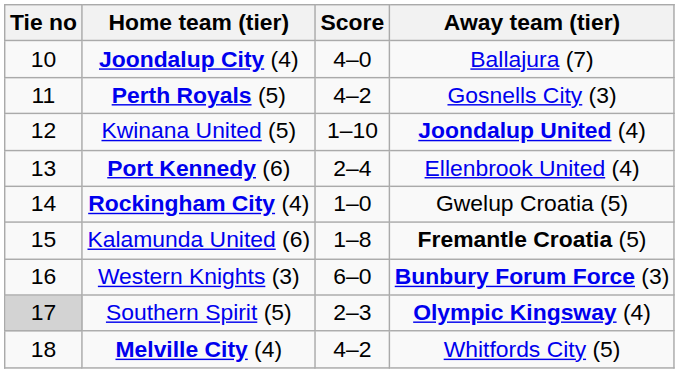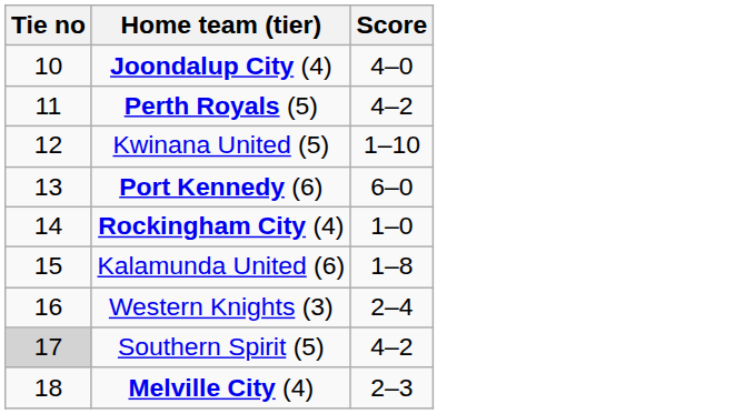 <table class="wikitable" style="text-align:center">
 <tr>
 <th>Tie no</th>
 <th>Home team (tier)</th>
 <th>Score</th>
-<th>Away team (tier)</th>
 </tr>
 <tr>
 <td>10</td>
 <td><strong><a href='#'>Joondalup City</a></strong> (4)</td>
 <td>4–0</td>
-<td><a href='#'>Ballajura</a> (7)</td>
 </tr>
 <tr>
 <td>11</td>
 <td><strong><a href='#'>Perth Royals</a></strong> (5)</td>
 <td>4–2</td>
-<td><a href='#'>Gosnells City</a> (3)</td>
 </tr>
 <tr>
 <td>12</td>
 <td><a href='#'>Kwinana United</a> (5)</td>
 <td>1–10</td>
-<td><strong><a href='#'>Joondalup United</a></strong> (4)</td>
 </tr>
 <tr>
 <td>13</td>
 <td><strong><a href='#'>Port Kennedy</a></strong> (6)</td>
-<td>2–4</td>
-<td><a href='#'>Ellenbrook United</a> (4)</td>
+<td>6–0</td>
 </tr>
 <tr>
 <td>14</td>
 <td><strong><a href='#'>Rockingham City</a></strong> (4)</td>
 <td>1–0</td>
-<td>Gwelup Croatia (5)</td>
 </tr>
 <tr>
 <td>15</td>
 <td><a href='#'>Kalamunda United</a> (6)</td>
 <td>1–8</td>
-<td><strong>Fremantle Croatia</strong> (5)</td>
 </tr>
 <tr>
 <td>16</td>
 <td><a href='#'>Western Knights</a> (3)</td>
-<td>6–0</td>
-<td><strong><a href='#'>Bunbury Forum Force</a></strong> (3)</td>
+<td>2–4</td>
 </tr>
 <tr>
 <td style="background: lightgrey;">17</td>
 <td><a href='#'>Southern Spirit</a> (5)</td>
-<td>2–3</td>
-<td><strong><a href='#'>Olympic Kingsway</a></strong> (4)</td>
+<td>4–2</td>
 </tr>
 <tr>
 <td>18</td>
 <td><strong><a href='#'>Melville City</a></strong> (4)</td>
-<td>4–2</td>
-<td><a href='#'>Whitfords City</a> (5)</td>
+<td>2–3</td>
 </tr>
 </table>
